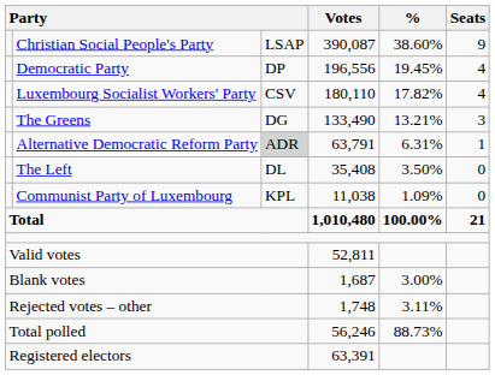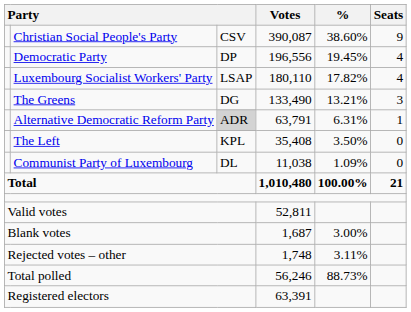 <table class="wikitable" border="1" style="text-align:right;">
 <tr>
 <th style="text-align:left;" valign=bottom colspan=3>Party</th>
 <th align=center valign=bottom width="50">Votes</th>
 <th align=center valign=bottom width="50">%</th>
 <th align=center>Seats</th>
 </tr>
 <tr>
 <td></td>
 <td align=left><a href='#'>Christian Social People's Party</a></td>
-<td align=left>LSAP</td>
+<td align=left>CSV</td>
 <td>390,087</td>
 <td>38.60%</td>
 <td>9</td>
 </tr>
 <tr>
 <td></td>
 <td align=left><a href='#'>Democratic Party</a></td>
 <td align=left>DP</td>
 <td>196,556</td>
 <td>19.45%</td>
 <td>4</td>
 </tr>
 <tr>
 <td></td>
 <td align=left><a href='#'>Luxembourg Socialist Workers' Party</a></td>
-<td align=left>CSV</td>
+<td align=left>LSAP</td>
 <td>180,110</td>
 <td>17.82%</td>
 <td>4</td>
 </tr>
 <tr>
 <td></td>
 <td align=left><a href='#'>The Greens</a></td>
 <td align=left>DG</td>
 <td>133,490</td>
 <td>13.21%</td>
 <td>3</td>
 </tr>
 <tr>
 <td></td>
 <td align=left><a href='#'>Alternative Democratic Reform Party</a></td>
 <td align=left style="background: lightgrey;">ADR</td>
 <td>63,791</td>
 <td>6.31%</td>
 <td>1</td>
 </tr>
 <tr>
 <td></td>
 <td align=left><a href='#'>The Left</a></td>
-<td align=left>DL</td>
+<td align=left>KPL</td>
 <td>35,408</td>
 <td>3.50%</td>
 <td>0</td>
 </tr>
 <tr>
 <td></td>
 <td align=left><a href='#'>Communist Party of Luxembourg</a></td>
-<td align=left>KPL</td>
+<td align=left>DL</td>
 <td>11,038</td>
 <td>1.09%</td>
 <td>0</td>
 </tr>
 <tr style="font-weight:bold">
 <td align=left colspan=3>Total</td>
 <td>1,010,480</td>
 <td>100.00%</td>
 <td>21</td>
 </tr>
 <tr>
 <td colspan=6 height="2"></td>
 </tr>
 <tr>
 <td align=left colspan=3>Valid votes</td>
 <td>52,811</td>
 <td></td>
 <td></td>
 </tr>
 <tr>
 <td align=left colspan=3>Blank votes</td>
 <td>1,687</td>
 <td>3.00%</td>
 <td></td>
 </tr>
 <tr>
 <td align=left colspan=3>Rejected votes – other</td>
 <td>1,748</td>
 <td>3.11%</td>
 <td></td>
 </tr>
 <tr>
 <td align=left colspan=3>Total polled</td>
 <td>56,246</td>
 <td>88.73%</td>
 <td></td>
 </tr>
 <tr>
 <td align=left colspan=3>Registered electors</td>
 <td>63,391</td>
 <td></td>
 <td></td>
 </tr>
 </table>
